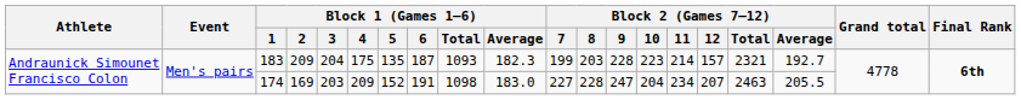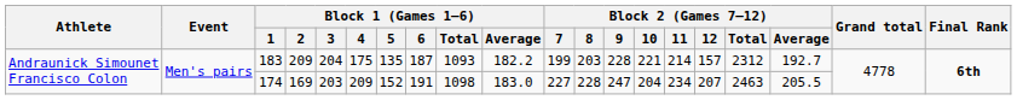 <table class="wikitable" border="1" style="font-size:90%">
 <tr>
 <th rowspan=2>Athlete</th>
 <th rowspan=2>Event</th>
 <th colspan=8>Block 1 (Games 1–6)</th>
 <th colspan=8>Block 2 (Games 7–12)</th>
 <th rowspan=2>Grand total</th>
 <th rowspan=2>Final Rank</th>
 </tr>
 <tr>
 <th>1</th>
 <th>2</th>
 <th>3</th>
 <th>4</th>
 <th>5</th>
 <th>6</th>
 <th>Total</th>
 <th>Average</th>
 <th>7</th>
 <th>8</th>
 <th>9</th>
 <th>10</th>
 <th>11</th>
 <th>12</th>
 <th>Total</th>
 <th>Average</th>
 </tr>
 <tr>
 <td rowspan=2><a href='#'>Andraunick Simounet</a> <br> <a href='#'>Francisco Colon</a></td>
 <td rowspan=2><a href='#'>Men's pairs</a></td>
 <td align=center>183</td>
 <td align=center>209</td>
 <td align=center>204</td>
 <td align=center>175</td>
 <td align=center>135</td>
 <td align=center>187</td>
 <td align=center>1093</td>
-<td align=center>182.3</td>
+<td align=center>182.2</td>
 <td align=center>199</td>
 <td align=center>203</td>
 <td align=center>228</td>
-<td align=center>223</td>
+<td align=center>221</td>
 <td align=center>214</td>
 <td align=center>157</td>
-<td align=center>2321</td>
+<td align=center>2312</td>
 <td align=center>192.7</td>
 <td align=center rowspan=2>4778</td>
 <td align=center rowspan=2><strong>6th</strong></td>
 </tr>
 <tr>
 <td align=center>174</td>
 <td align=center>169</td>
 <td align=center>203</td>
 <td align=center>209</td>
 <td align=center>152</td>
 <td align=center>191</td>
 <td align=center>1098</td>
 <td align=center>183.0</td>
 <td align=center>227</td>
 <td align=center>228</td>
 <td align=center>247</td>
 <td align=center>204</td>
 <td align=center>234</td>
 <td align=center>207</td>
 <td align=center>2463</td>
 <td align=center>205.5</td>
 </tr>
 </table>
